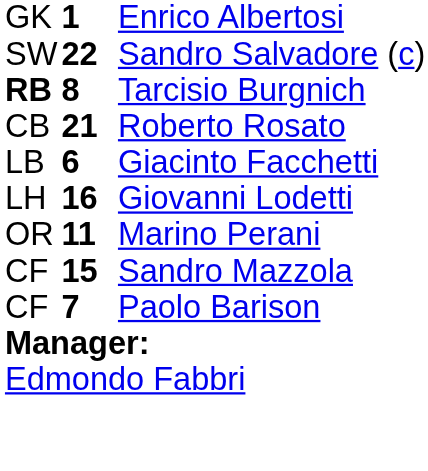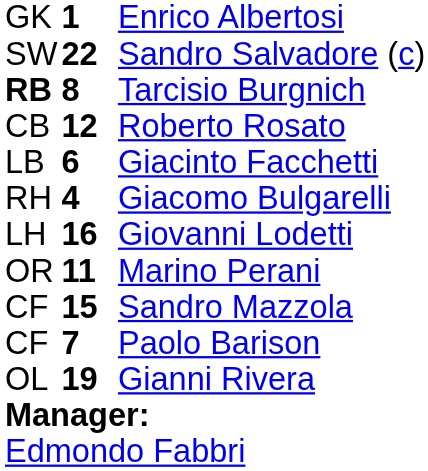 <table style="font-size:90%; margin:0.2em auto;" cellspacing="0" cellpadding="0">
 <tr>
 <th width="25"></th>
 <th width="25"></th>
 </tr>
 <tr>
 <td>GK</td>
 <td><strong>1</strong></td>
 <td><a href='#'>Enrico Albertosi</a></td>
 </tr>
 <tr>
 <td>SW</td>
 <td><strong>22</strong></td>
 <td><a href='#'>Sandro Salvadore</a> (<a href='#'>c</a>)</td>
 </tr>
 <tr>
 <td><strong>RB</strong></td>
 <td><strong>8</strong></td>
 <td><a href='#'>Tarcisio Burgnich</a></td>
 </tr>
 <tr>
 <td>CB</td>
-<td><strong>21</strong></td>
+<td><strong>12</strong></td>
 <td><a href='#'>Roberto Rosato</a></td>
 </tr>
 <tr>
 <td>LB</td>
 <td><strong>6</strong></td>
 <td><a href='#'>Giacinto Facchetti</a></td>
+</tr>
+<tr>
+<td>RH</td>
+<td><strong>4</strong></td>
+<td><a href='#'>Giacomo Bulgarelli</a></td>
 </tr>
 <tr>
 <td>LH</td>
 <td><strong>16</strong></td>
 <td><a href='#'>Giovanni Lodetti</a></td>
 </tr>
 <tr>
 <td>OR</td>
 <td><strong>11</strong></td>
 <td><a href='#'>Marino Perani</a></td>
 </tr>
 <tr>
 <td>CF</td>
 <td><strong>15</strong></td>
 <td><a href='#'>Sandro Mazzola</a></td>
 </tr>
 <tr>
 <td>CF</td>
 <td><strong>7</strong></td>
 <td><a href='#'>Paolo Barison</a></td>
 </tr>
 <tr>
+<td>OL</td>
+<td><strong>19</strong></td>
+<td><a href='#'>Gianni Rivera</a></td>
+</tr>
+<tr>
 <td colspan="3"><strong>Manager:</strong></td>
 </tr>
 <tr>
 <td colspan="3"><a href='#'>Edmondo Fabbri</a></td>
 </tr>
 </table>
